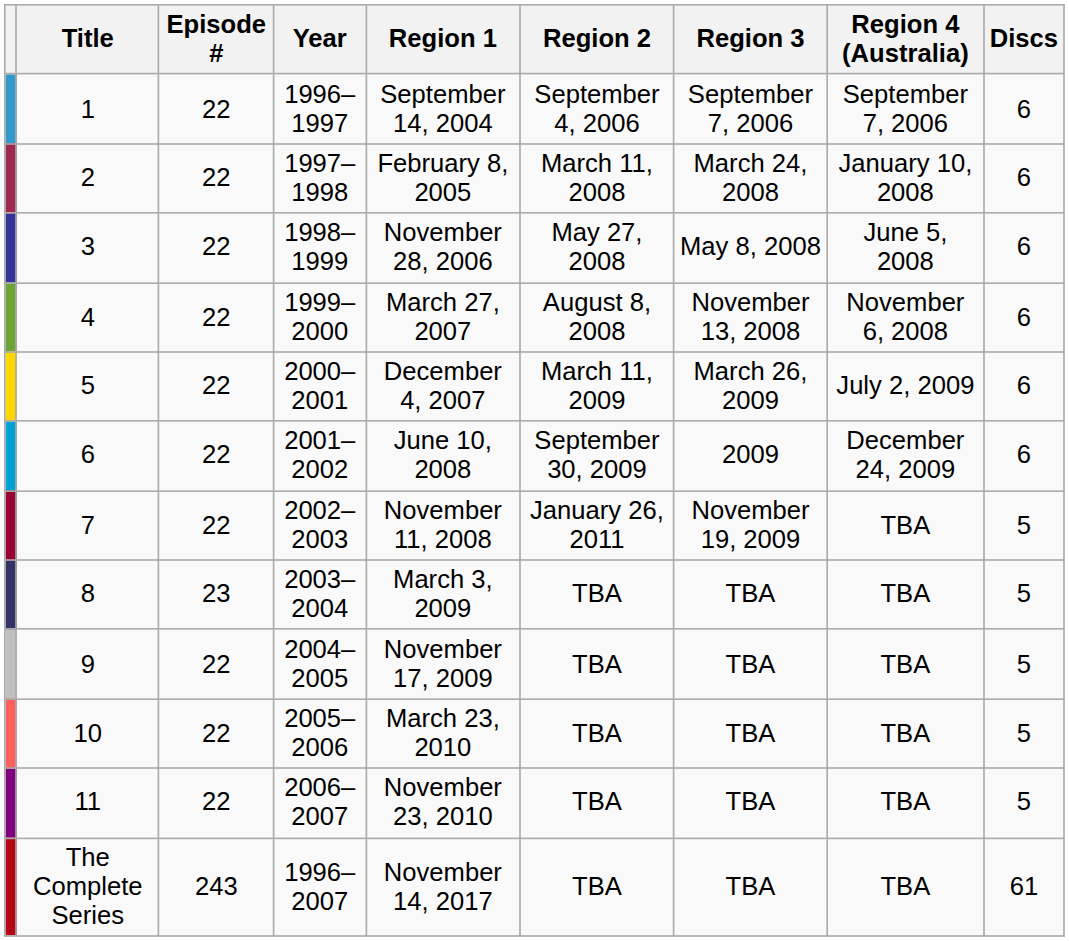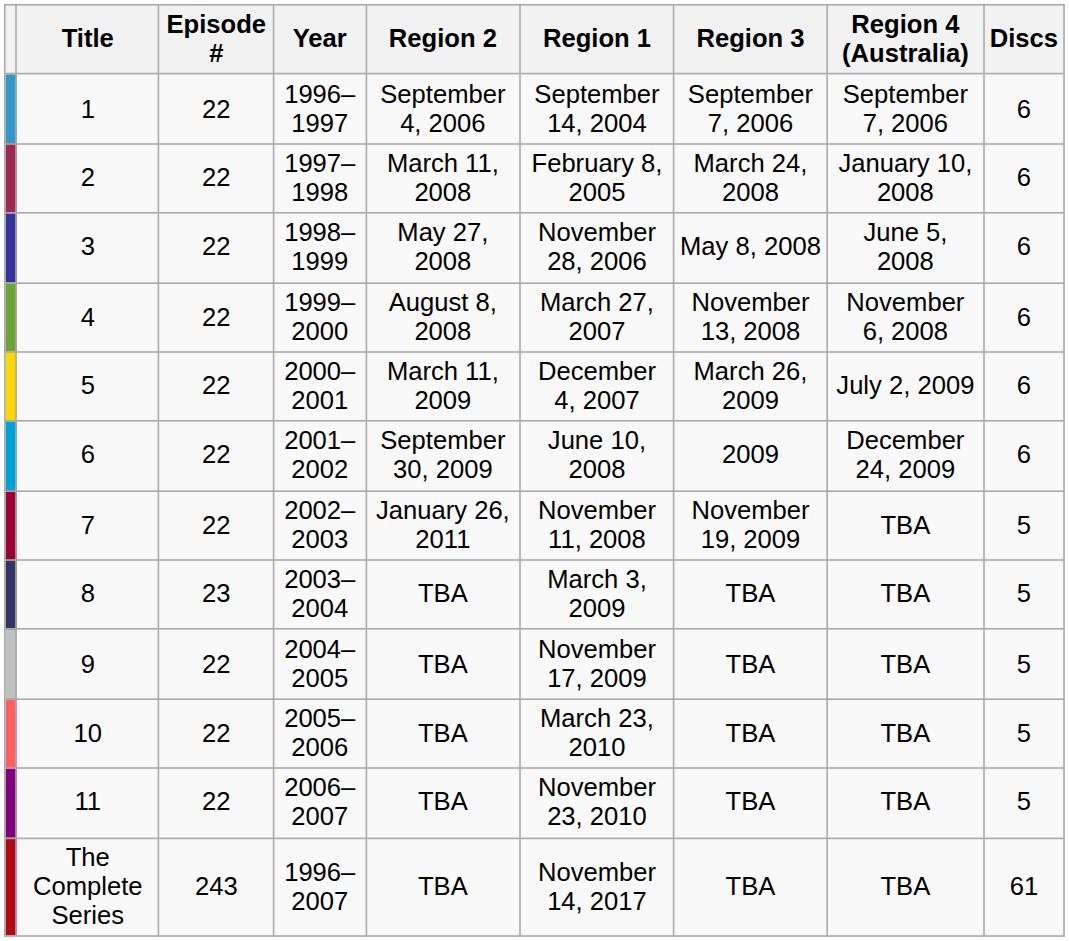 <table class="wikitable" width=75%>
 <tr>
 <th></th>
 <th>Title</th>
 <th>Episode #</th>
 <th>Year</th>
+<th>Region 2</th>
 <th>Region 1</th>
-<th>Region 2</th>
 <th>Region 3</th>
 <th>Region 4 (Australia)</th>
 <th>Discs</th>
 </tr>
 <tr>
 <td bgcolor="#3399CC" height="10px"></td>
 <td align="center">1</td>
 <td align="center">22</td>
 <td align="center">1996–1997</td>
+<td align="center">September 4, 2006</td>
 <td align="center">September 14, 2004</td>
-<td align="center">September 4, 2006</td>
 <td align="center">September 7, 2006</td>
 <td align="center">September 7, 2006</td>
 <td align="center">6</td>
 </tr>
 <tr>
 <td bgcolor="#9F284F" height="10px"></td>
 <td align="center">2</td>
 <td align="center">22</td>
 <td align="center">1997–1998</td>
+<td align="center">March 11, 2008</td>
 <td align="center">February 8, 2005</td>
-<td align="center">March 11, 2008</td>
 <td align="center">March 24, 2008</td>
 <td align="center">January 10, 2008</td>
 <td align="center">6</td>
 </tr>
 <tr>
 <td bgcolor="#333399" height="10px"></td>
 <td align="center">3</td>
 <td align="center">22</td>
 <td align="center">1998–1999</td>
+<td align="center">May 27, 2008</td>
 <td align="center">November 28, 2006</td>
-<td align="center">May 27, 2008</td>
 <td align="center">May 8, 2008</td>
 <td align="center">June 5, 2008</td>
 <td align="center">6</td>
 </tr>
 <tr>
 <td bgcolor="#6DA436" height="10px"></td>
 <td align="center">4</td>
 <td align="center">22</td>
 <td align="center">1999–2000</td>
+<td align="center">August 8, 2008</td>
 <td align="center">March 27, 2007</td>
-<td align="center">August 8, 2008</td>
 <td align="center">November 13, 2008</td>
 <td align="center">November 6, 2008</td>
 <td align="center">6</td>
 </tr>
 <tr>
 <td bgcolor="gold" height="10px"></td>
 <td align="center">5</td>
 <td align="center">22</td>
 <td align="center">2000–2001</td>
+<td align="center">March 11, 2009</td>
 <td align="center">December 4, 2007</td>
-<td align="center">March 11, 2009</td>
 <td align="center">March 26, 2009</td>
 <td align="center">July 2, 2009</td>
 <td align="center">6</td>
 </tr>
 <tr>
 <td bgcolor="#00A1D7" height="10px"></td>
 <td align="center">6</td>
 <td align="center">22</td>
 <td align="center">2001–2002</td>
+<td align="center">September 30, 2009</td>
 <td align="center">June 10, 2008</td>
-<td align="center">September 30, 2009</td>
 <td align="center">2009</td>
 <td align="center">December 24, 2009</td>
 <td align="center">6</td>
 </tr>
 <tr>
 <td bgcolor="#990033" height="10px"></td>
 <td align="center">7</td>
 <td align="center">22</td>
 <td align="center">2002–2003</td>
+<td align="center">January 26, 2011</td>
 <td align="center">November 11, 2008</td>
-<td align="center">January 26, 2011</td>
 <td align="center">November 19, 2009</td>
 <td align="center">TBA</td>
 <td align="center">5</td>
 </tr>
 <tr>
 <td bgcolor="#333366" height="10px"></td>
 <td align="center">8</td>
 <td align="center">23</td>
 <td align="center">2003–2004</td>
+<td align="center">TBA</td>
 <td align="center">March 3, 2009</td>
-<td align="center">TBA</td>
 <td align="center">TBA</td>
 <td align="center">TBA</td>
 <td align="center">5</td>
 </tr>
 <tr>
 <td bgcolor="#C0C0C0" height="10px"></td>
 <td align="center">9</td>
 <td align="center">22</td>
 <td align="center">2004–2005</td>
+<td align="center">TBA</td>
 <td align="center">November 17, 2009</td>
-<td align="center">TBA</td>
 <td align="center">TBA</td>
 <td align="center">TBA</td>
 <td align="center">5</td>
 </tr>
 <tr>
 <td bgcolor="#FF5F5F" height="10px"></td>
 <td align="center">10</td>
 <td align="center">22</td>
 <td align="center">2005–2006</td>
+<td align="center">TBA</td>
 <td align="center">March 23, 2010</td>
-<td align="center">TBA</td>
 <td align="center">TBA</td>
 <td align="center">TBA</td>
 <td align="center">5</td>
 </tr>
 <tr>
 <td bgcolor="#800080" height="10px"></td>
 <td align="center">11</td>
 <td align="center">22</td>
 <td align="center">2006–2007</td>
+<td align="center">TBA</td>
 <td align="center">November 23, 2010</td>
-<td align="center">TBA</td>
 <td align="center">TBA</td>
 <td align="center">TBA</td>
 <td align="center">5</td>
 </tr>
 <tr>
 <td bgcolor="B30713" height="10px"></td>
 <td align="center">The Complete Series</td>
 <td align="center">243</td>
 <td align="center">1996–2007</td>
+<td align="center">TBA</td>
 <td align="center">November 14, 2017</td>
-<td align="center">TBA</td>
 <td align="center">TBA</td>
 <td align="center">TBA</td>
 <td align="center">61</td>
 </tr>
 </table>
